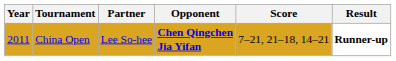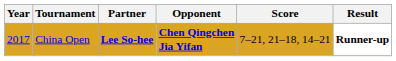 <table class="sortable wikitable" style="font-size: 90%;">
 <tr>
 <th>Year</th>
 <th>Tournament</th>
 <th>Partner</th>
 <th>Opponent</th>
 <th>Score</th>
 <th>Result</th>
 </tr>
 <tr style="background:#DAA520">
-<td align="center"><a href='#'>2011</a></td>
+<td align="center"><a href='#'>2017</a></td>
 <td align="left"><a href='#'>China Open</a></td>
-<td align="left"> <a href='#'>Lee So-hee</a></td>
+<td align="left"><strong> <a href='#'>Lee So-hee</a></strong></td>
 <td align="left"><strong> <a href='#'>Chen Qingchen</a><br> <a href='#'>Jia Yifan</a></strong></td>
 <td align="left">7–21, 21–18, 14–21</td>
 <td style="text-align:left; background:white"> <strong>Runner-up</strong></td>
 </tr>
 </table>
